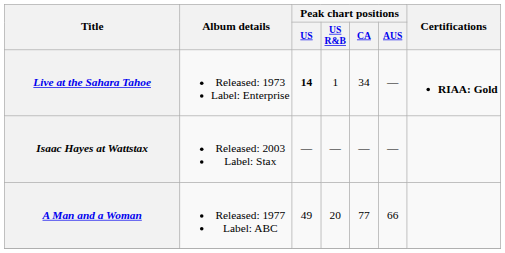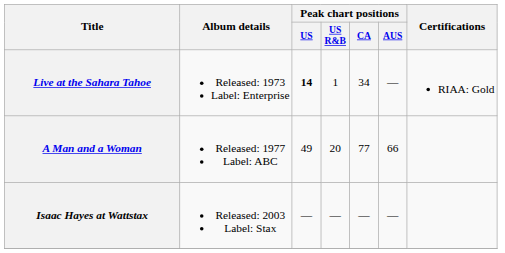 <table class="wikitable plainrowheaders" style="text-align:center;">
 <tr>
 <th rowspan="2" style="width:15em;">Title</th>
 <th rowspan="2">Album details</th>
 <th colspan="4">Peak chart positions</th>
 <th rowspan="2">Certifications</th>
 </tr>
 <tr>
 <th scope="col" style="width:2.5em;font-size:85%"><a href='#'>US</a><br></th>
 <th scope="col" style="width:2.5em;font-size:85%"><a href='#'>US<br>R&B</a><br></th>
 <th scope="col" style="width:2.5em;font-size:85%"><a href='#'>CA</a><br></th>
 <th scope="col" style="width:2.5em;font-size:85%"><a href='#'>AUS</a><br></th>
 </tr>
 <tr>
 <th scope="row"><em><a href='#'>Live at the Sahara Tahoe</a></em></th>
 <td><br><ul><li>Released: 1973</li><li>Label: Enterprise</li></ul></td>
 <td><strong>14</strong></td>
 <td>1</td>
 <td>34</td>
 <td>—</td>
-<td><strong><br><ul><li>RIAA: Gold</li></ul></strong></td>
+<td><br><ul><li>RIAA: Gold</li></ul></td>
+</tr>
+<tr>
+<th scope="row"><em><a href='#'>A Man and a Woman</a></em><br></th>
+<td><br><ul><li>Released: 1977</li><li>Label: ABC</li></ul></td>
+<td>49</td>
+<td>20</td>
+<td>77</td>
+<td>66</td>
+<td></td>
 </tr>
 <tr>
 <th scope="row"><em>Isaac Hayes at Wattstax</em></th>
 <td><br><ul><li>Released: 2003</li><li>Label: Stax</li></ul></td>
 <td>—</td>
 <td>—</td>
 <td>—</td>
 <td>—</td>
 <td></td>
 </tr>
 <tr>
-<th scope="row"><em><a href='#'>A Man and a Woman</a></em><br></th>
-<td><br><ul><li>Released: 1977</li><li>Label: ABC</li></ul></td>
-<td>49</td>
-<td>20</td>
-<td>77</td>
-<td>66</td>
-<td></td>
-</tr>
-<tr>
 </tr>
 </table>
